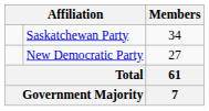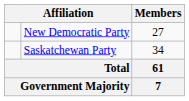 <table class="wikitable">
 <tr>
 <th colspan=2>Affiliation</th>
 <th>Members</th>
 </tr>
 <tr>
 <td>    </td>
-<td><a href='#'>Saskatchewan Party</a></td>
-<td align=center>34</td>
+<td><a href='#'>New Democratic Party</a></td>
+<td align=center>27</td>
 </tr>
 <tr>
 <td>    </td>
-<td><a href='#'>New Democratic Party</a></td>
-<td align=center>27</td>
+<td><a href='#'>Saskatchewan Party</a></td>
+<td align=center>34</td>
 </tr>
 <tr>
 <th colspan="2" style="text-align:right;">Total</th>
 <th>61</th>
 </tr>
 <tr>
 <th colspan="2" style="text-align:right;">Government Majority</th>
 <th>7</th>
 </tr>
 </table>
